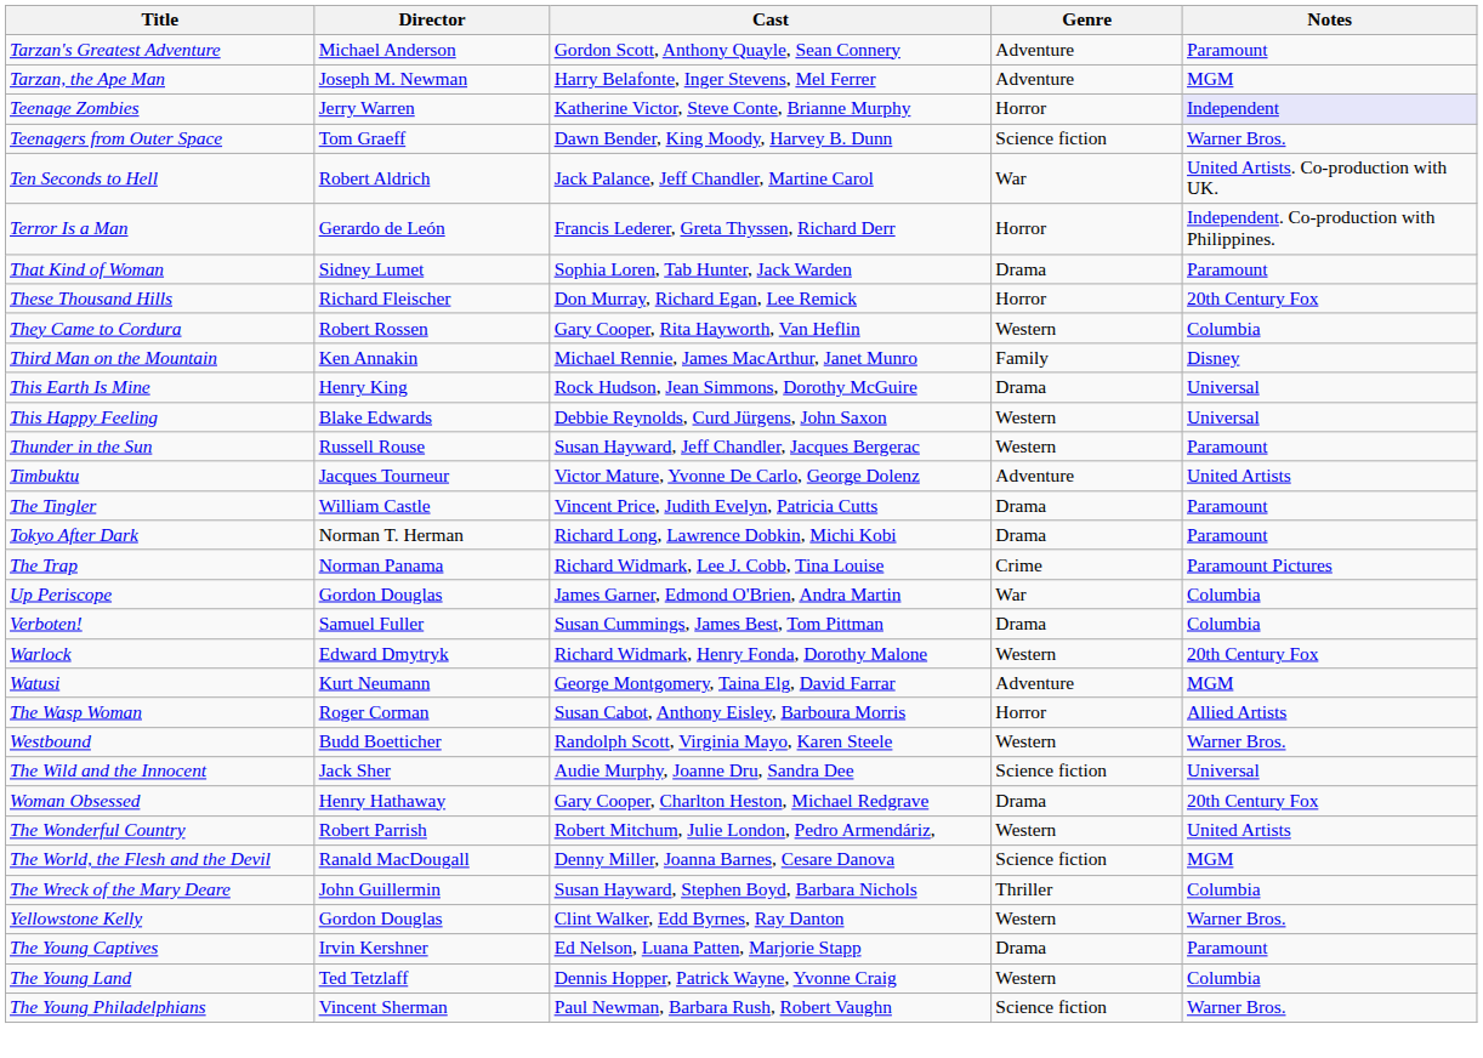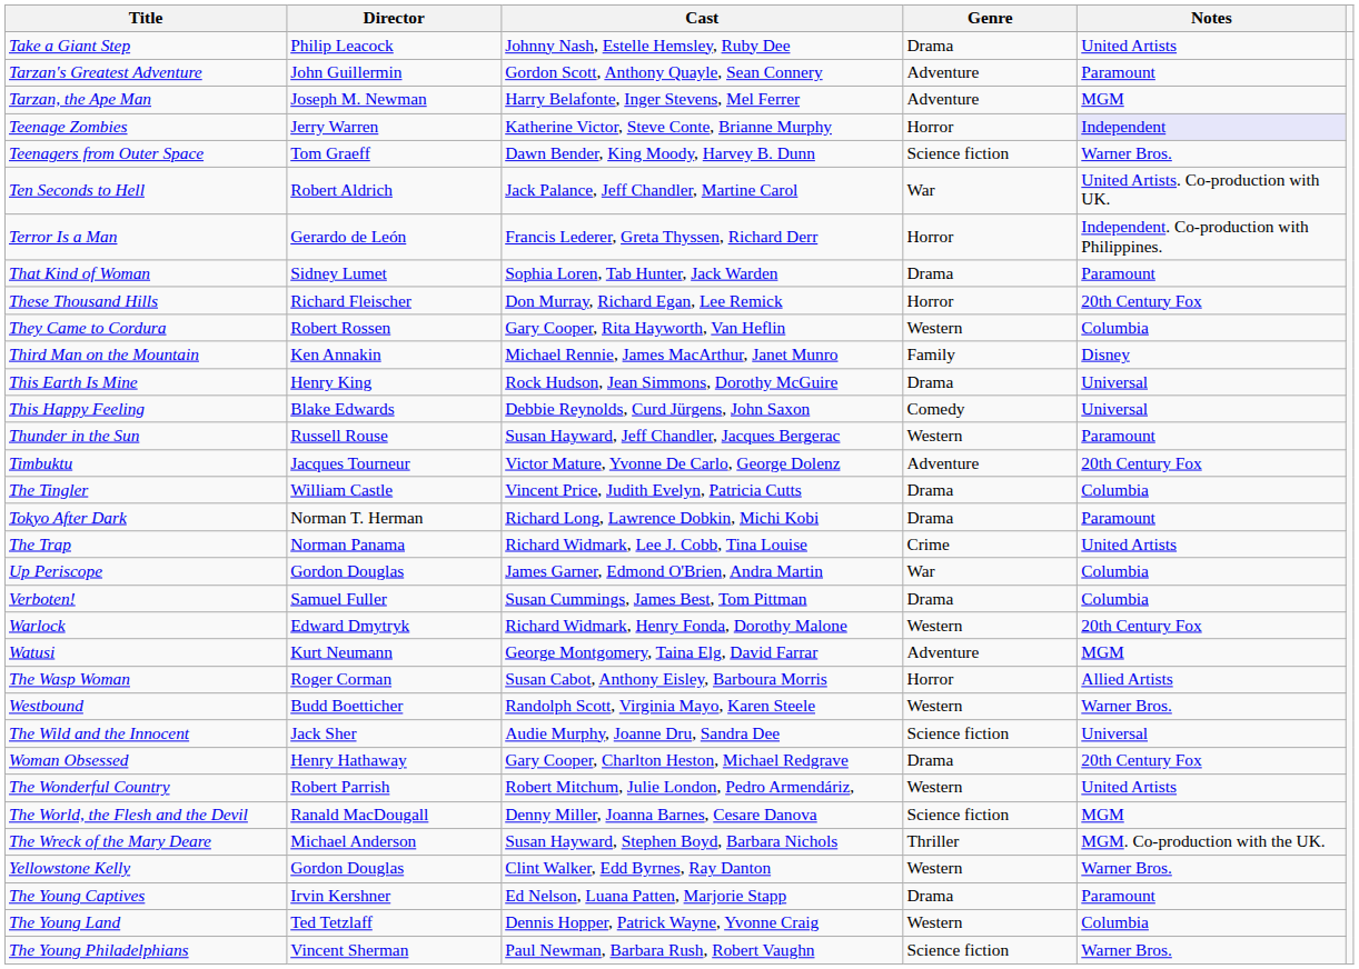 <table class="wikitable" width= "100%">
 <tr>
 <th width=21%>Title</th>
 <th width=16%>Director</th>
 <th width=30%>Cast</th>
 <th width=13%>Genre</th>
 <th width=20%>Notes</th>
 </tr>
 <tr>
+<td><em><a href='#'>Take a Giant Step</a></em></td>
+<td><a href='#'>Philip Leacock</a></td>
+<td><a href='#'>Johnny Nash</a>, <a href='#'>Estelle Hemsley</a>, <a href='#'>Ruby Dee</a></td>
+<td>Drama</td>
+<td><a href='#'>United Artists</a></td>
+<td></td>
+</tr>
+<tr>
 <td><em><a href='#'>Tarzan's Greatest Adventure</a></em></td>
-<td><a href='#'>Michael Anderson</a></td>
+<td><a href='#'>John Guillermin</a></td>
 <td><a href='#'>Gordon Scott</a>, <a href='#'>Anthony Quayle</a>, <a href='#'>Sean Connery</a></td>
 <td>Adventure</td>
 <td><a href='#'>Paramount</a></td>
 </tr>
 <tr>
 <td><em><a href='#'>Tarzan, the Ape Man</a></em></td>
 <td><a href='#'>Joseph M. Newman</a></td>
 <td><a href='#'>Harry Belafonte</a>, <a href='#'>Inger Stevens</a>, <a href='#'>Mel Ferrer</a></td>
 <td>Adventure</td>
 <td><a href='#'>MGM</a></td>
 </tr>
 <tr>
 <td><em><a href='#'>Teenage Zombies</a></em></td>
 <td><a href='#'>Jerry Warren</a></td>
 <td><a href='#'>Katherine Victor</a>, <a href='#'>Steve Conte</a>, <a href='#'>Brianne Murphy</a></td>
 <td>Horror</td>
 <td style="background: lavender;"><a href='#'>Independent</a></td>
 </tr>
 <tr>
 <td><em><a href='#'>Teenagers from Outer Space</a></em></td>
 <td><a href='#'>Tom Graeff</a></td>
 <td><a href='#'>Dawn Bender</a>, <a href='#'>King Moody</a>, <a href='#'>Harvey B. Dunn</a></td>
 <td>Science fiction</td>
 <td><a href='#'>Warner Bros.</a></td>
 </tr>
 <tr>
 <td><em><a href='#'>Ten Seconds to Hell</a></em></td>
 <td><a href='#'>Robert Aldrich</a></td>
 <td><a href='#'>Jack Palance</a>, <a href='#'>Jeff Chandler</a>, <a href='#'>Martine Carol</a></td>
 <td>War</td>
 <td><a href='#'>United Artists</a>. Co-production with UK.</td>
 </tr>
 <tr>
 <td><em><a href='#'>Terror Is a Man</a></em></td>
 <td><a href='#'>Gerardo de León</a></td>
 <td><a href='#'>Francis Lederer</a>, <a href='#'>Greta Thyssen</a>, <a href='#'>Richard Derr</a></td>
 <td>Horror</td>
 <td><a href='#'>Independent</a>. Co-production with Philippines.</td>
 </tr>
 <tr>
 <td><em><a href='#'>That Kind of Woman</a></em></td>
 <td><a href='#'>Sidney Lumet</a></td>
 <td><a href='#'>Sophia Loren</a>, <a href='#'>Tab Hunter</a>, <a href='#'>Jack Warden</a></td>
 <td>Drama</td>
 <td><a href='#'>Paramount</a></td>
 </tr>
 <tr>
 <td><em><a href='#'>These Thousand Hills</a></em></td>
 <td><a href='#'>Richard Fleischer</a></td>
 <td><a href='#'>Don Murray</a>, <a href='#'>Richard Egan</a>, <a href='#'>Lee Remick</a></td>
 <td>Horror</td>
 <td><a href='#'>20th Century Fox</a></td>
 </tr>
 <tr>
 <td><em><a href='#'>They Came to Cordura</a></em></td>
 <td><a href='#'>Robert Rossen</a></td>
 <td><a href='#'>Gary Cooper</a>, <a href='#'>Rita Hayworth</a>, <a href='#'>Van Heflin</a></td>
 <td>Western</td>
 <td><a href='#'>Columbia</a></td>
 </tr>
 <tr>
 <td><em><a href='#'>Third Man on the Mountain</a></em></td>
 <td><a href='#'>Ken Annakin</a></td>
 <td><a href='#'>Michael Rennie</a>, <a href='#'>James MacArthur</a>, <a href='#'>Janet Munro</a></td>
 <td>Family</td>
 <td><a href='#'>Disney</a></td>
 </tr>
 <tr>
 <td><em><a href='#'>This Earth Is Mine</a></em></td>
 <td><a href='#'>Henry King</a></td>
 <td><a href='#'>Rock Hudson</a>, <a href='#'>Jean Simmons</a>, <a href='#'>Dorothy McGuire</a></td>
 <td>Drama</td>
 <td><a href='#'>Universal</a></td>
 </tr>
 <tr>
 <td><em><a href='#'>This Happy Feeling</a></em></td>
 <td><a href='#'>Blake Edwards</a></td>
 <td><a href='#'>Debbie Reynolds</a>, <a href='#'>Curd Jürgens</a>, <a href='#'>John Saxon</a></td>
-<td>Western</td>
+<td>Comedy</td>
 <td><a href='#'>Universal</a></td>
 </tr>
 <tr>
 <td><em><a href='#'>Thunder in the Sun</a></em></td>
 <td><a href='#'>Russell Rouse</a></td>
 <td><a href='#'>Susan Hayward</a>, <a href='#'>Jeff Chandler</a>, <a href='#'>Jacques Bergerac</a></td>
 <td>Western</td>
 <td><a href='#'>Paramount</a></td>
 </tr>
 <tr>
 <td><em><a href='#'>Timbuktu</a></em></td>
 <td><a href='#'>Jacques Tourneur</a></td>
 <td><a href='#'>Victor Mature</a>, <a href='#'>Yvonne De Carlo</a>, <a href='#'>George Dolenz</a></td>
 <td>Adventure</td>
-<td><a href='#'>United Artists</a></td>
+<td><a href='#'>20th Century Fox</a></td>
 </tr>
 <tr>
 <td><em><a href='#'>The Tingler</a></em></td>
 <td><a href='#'>William Castle</a></td>
 <td><a href='#'>Vincent Price</a>, <a href='#'>Judith Evelyn</a>, <a href='#'>Patricia Cutts</a></td>
 <td>Drama</td>
-<td><a href='#'>Paramount</a></td>
+<td><a href='#'>Columbia</a></td>
 </tr>
 <tr>
 <td><em><a href='#'>Tokyo After Dark</a></em></td>
 <td>Norman T. Herman</td>
 <td><a href='#'>Richard Long</a>, <a href='#'>Lawrence Dobkin</a>, <a href='#'>Michi Kobi</a></td>
 <td>Drama</td>
 <td><a href='#'>Paramount</a></td>
 </tr>
 <tr>
 <td><em><a href='#'>The Trap</a></em></td>
 <td><a href='#'>Norman Panama</a></td>
 <td><a href='#'>Richard Widmark</a>, <a href='#'>Lee J. Cobb</a>,  <a href='#'>Tina Louise</a></td>
 <td>Crime</td>
-<td><a href='#'>Paramount Pictures</a></td>
+<td><a href='#'>United Artists</a></td>
 </tr>
 <tr>
 <td><em><a href='#'>Up Periscope</a></em></td>
 <td><a href='#'>Gordon Douglas</a></td>
 <td><a href='#'>James Garner</a>, <a href='#'>Edmond O'Brien</a>, <a href='#'>Andra Martin</a></td>
 <td>War</td>
 <td><a href='#'>Columbia</a></td>
 </tr>
 <tr>
 <td><em><a href='#'>Verboten!</a></em></td>
 <td><a href='#'>Samuel Fuller</a></td>
 <td><a href='#'>Susan Cummings</a>, <a href='#'>James Best</a>, <a href='#'>Tom Pittman</a></td>
 <td>Drama</td>
 <td><a href='#'>Columbia</a></td>
 </tr>
 <tr>
 <td><em><a href='#'>Warlock</a></em></td>
 <td><a href='#'>Edward Dmytryk</a></td>
 <td><a href='#'>Richard Widmark</a>, <a href='#'>Henry Fonda</a>, <a href='#'>Dorothy Malone</a></td>
 <td>Western</td>
 <td><a href='#'>20th Century Fox</a></td>
 </tr>
 <tr>
 <td><em><a href='#'>Watusi</a></em></td>
 <td><a href='#'>Kurt Neumann</a></td>
 <td><a href='#'>George Montgomery</a>, <a href='#'>Taina Elg</a>, <a href='#'>David Farrar</a></td>
 <td>Adventure</td>
 <td><a href='#'>MGM</a></td>
 </tr>
 <tr>
 <td><em><a href='#'>The Wasp Woman</a></em></td>
 <td><a href='#'>Roger Corman</a></td>
 <td><a href='#'>Susan Cabot</a>, <a href='#'>Anthony Eisley</a>, <a href='#'>Barboura Morris</a></td>
 <td>Horror</td>
 <td><a href='#'>Allied Artists</a></td>
 </tr>
 <tr>
 <td><em><a href='#'>Westbound</a></em></td>
 <td><a href='#'>Budd Boetticher</a></td>
 <td><a href='#'>Randolph Scott</a>, <a href='#'>Virginia Mayo</a>, <a href='#'>Karen Steele</a></td>
 <td>Western</td>
 <td><a href='#'>Warner Bros.</a></td>
 </tr>
 <tr>
 <td><em><a href='#'>The Wild and the Innocent</a></em></td>
 <td><a href='#'>Jack Sher</a></td>
 <td><a href='#'>Audie Murphy</a>, <a href='#'>Joanne Dru</a>, <a href='#'>Sandra Dee</a></td>
 <td>Science fiction</td>
 <td><a href='#'>Universal</a></td>
 </tr>
 <tr>
 <td><em><a href='#'>Woman Obsessed</a></em></td>
 <td><a href='#'>Henry Hathaway</a></td>
 <td><a href='#'>Gary Cooper</a>, <a href='#'>Charlton Heston</a>, <a href='#'>Michael Redgrave</a></td>
 <td>Drama</td>
 <td><a href='#'>20th Century Fox</a></td>
 </tr>
 <tr>
 <td><em><a href='#'>The Wonderful Country</a></em></td>
 <td><a href='#'>Robert Parrish</a></td>
 <td><a href='#'>Robert Mitchum</a>, <a href='#'>Julie London</a>, <a href='#'>Pedro Armendáriz</a>,</td>
 <td>Western</td>
 <td><a href='#'>United Artists</a></td>
 </tr>
 <tr>
 <td><em><a href='#'>The World, the Flesh and the Devil</a></em></td>
 <td><a href='#'>Ranald MacDougall</a></td>
 <td><a href='#'>Denny Miller</a>, <a href='#'>Joanna Barnes</a>, <a href='#'>Cesare Danova</a></td>
 <td>Science fiction</td>
 <td><a href='#'>MGM</a></td>
 </tr>
 <tr>
 <td><em><a href='#'>The Wreck of the Mary Deare</a></em></td>
-<td><a href='#'>John Guillermin</a></td>
+<td><a href='#'>Michael Anderson</a></td>
 <td><a href='#'>Susan Hayward</a>, <a href='#'>Stephen Boyd</a>, <a href='#'>Barbara Nichols</a></td>
 <td>Thriller</td>
-<td><a href='#'>Columbia</a></td>
+<td><a href='#'>MGM</a>. Co-production with the UK.</td>
 </tr>
 <tr>
 <td><em><a href='#'>Yellowstone Kelly</a></em></td>
 <td><a href='#'>Gordon Douglas</a></td>
 <td><a href='#'>Clint Walker</a>, <a href='#'>Edd Byrnes</a>, <a href='#'>Ray Danton</a></td>
 <td>Western</td>
 <td><a href='#'>Warner Bros.</a></td>
 </tr>
 <tr>
 <td><em><a href='#'>The Young Captives</a></em></td>
 <td><a href='#'>Irvin Kershner</a></td>
 <td><a href='#'>Ed Nelson</a>, <a href='#'>Luana Patten</a>, <a href='#'>Marjorie Stapp</a></td>
 <td>Drama</td>
 <td><a href='#'>Paramount</a></td>
 </tr>
 <tr>
 <td><em><a href='#'>The Young Land</a></em></td>
 <td><a href='#'>Ted Tetzlaff</a></td>
 <td><a href='#'>Dennis Hopper</a>, <a href='#'>Patrick Wayne</a>, <a href='#'>Yvonne Craig</a></td>
 <td>Western</td>
 <td><a href='#'>Columbia</a></td>
 </tr>
 <tr>
 <td><em><a href='#'>The Young Philadelphians</a></em></td>
 <td><a href='#'>Vincent Sherman</a></td>
 <td><a href='#'>Paul Newman</a>, <a href='#'>Barbara Rush</a>, <a href='#'>Robert Vaughn</a></td>
 <td>Science fiction</td>
 <td><a href='#'>Warner Bros.</a></td>
 </tr>
 </table>
